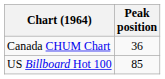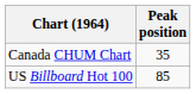 <table class="wikitable sortable">
 <tr>
 <th>Chart (1964)</th>
 <th>Peak<br>position</th>
 </tr>
 <tr>
 <td>Canada <a href='#'>CHUM Chart</a></td>
-<td align="center">36</td>
+<td align="center">35</td>
 </tr>
 <tr>
 <td>US <a href='#'><em>Billboard</em> Hot 100</a></td>
 <td align="center">85</td>
 </tr>
 </table>
